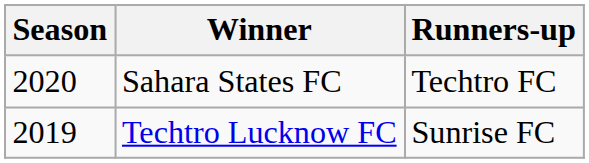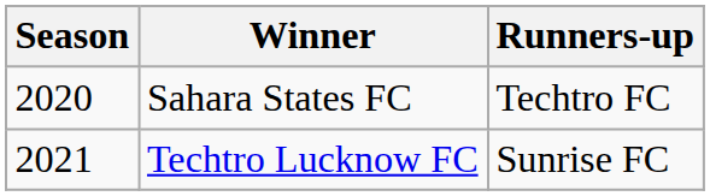 <table class="wikitable">
 <tr>
 <th>Season</th>
 <th>Winner</th>
 <th>Runners-up</th>
 </tr>
 <tr>
 <td>2020</td>
 <td>Sahara States FC</td>
 <td>Techtro FC</td>
 </tr>
 <tr>
-<td>2019</td>
+<td>2021</td>
 <td><a href='#'>Techtro Lucknow FC</a></td>
 <td>Sunrise FC</td>
 </tr>
 </table>
